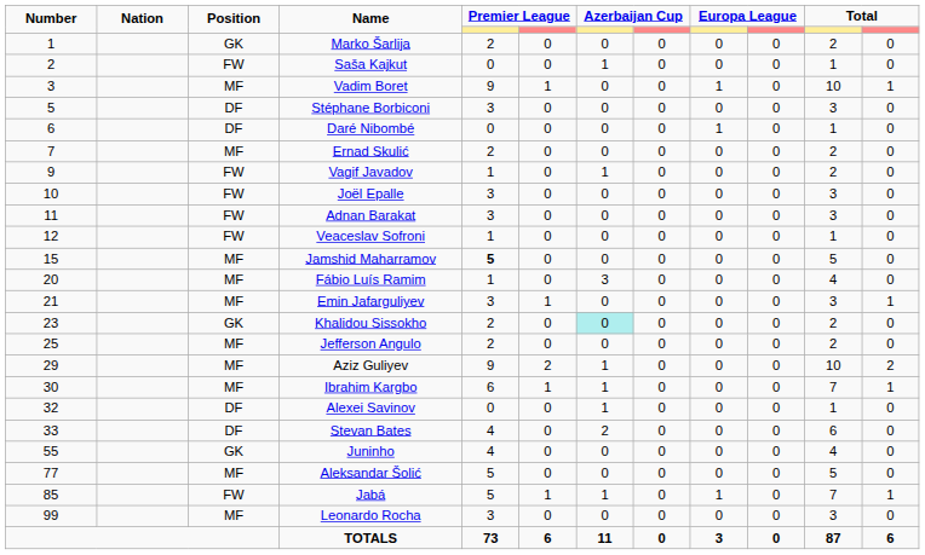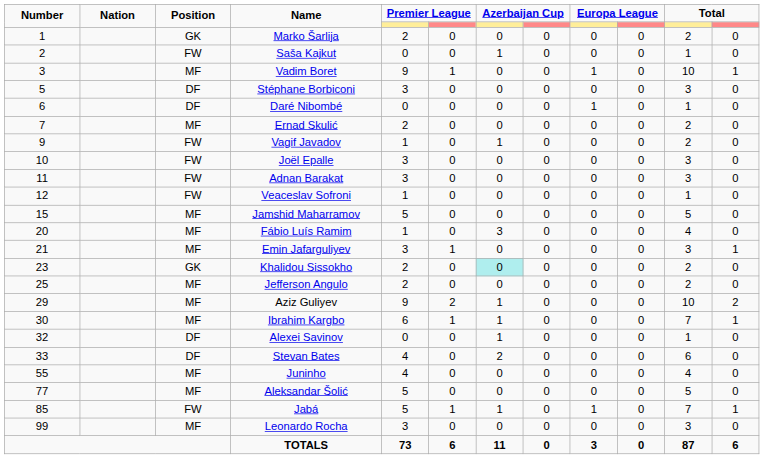 <table class="wikitable" style="text-align:center;">
 <tr>
 <td rowspan="2"  style="width:10%; text-align:center;"><strong>Number</strong></td>
 <td rowspan="2"  style="width:10%; text-align:center;"><strong>Nation</strong></td>
 <td rowspan="2"  style="width:10%; text-align:center;"><strong>Position</strong></td>
 <td rowspan="2"  style="width:20%; text-align:center;"><strong>Name</strong></td>
 <td colspan="2" style="text-align:center;"><strong><a href='#'>Premier League</a></strong></td>
 <td colspan="2" style="text-align:center;"><strong><a href='#'>Azerbaijan Cup</a></strong></td>
 <td colspan="2" style="text-align:center;"><strong><a href='#'>Europa League</a></strong></td>
 <td colspan="2" style="text-align:center;"><strong>Total</strong></td>
 </tr>
 <tr>
 <th style="width:60px; background:#fe9;"></th>
 <th style="width:60px; background:#ff8888;"></th>
 <th style="width:60px; background:#fe9;"></th>
 <th style="width:60px; background:#ff8888;"></th>
 <th style="width:60px; background:#fe9;"></th>
 <th style="width:60px; background:#ff8888;"></th>
 <th style="width:60px; background:#fe9;"></th>
 <th style="width:60px; background:#ff8888;"></th>
 </tr>
 <tr>
 <td>1</td>
 <td></td>
 <td>GK</td>
 <td><a href='#'>Marko Šarlija</a></td>
 <td>2</td>
 <td>0</td>
 <td>0</td>
 <td>0</td>
 <td>0</td>
 <td>0</td>
 <td>2</td>
 <td>0</td>
 </tr>
 <tr>
 <td>2</td>
 <td></td>
 <td>FW</td>
 <td><a href='#'>Saša Kajkut</a></td>
 <td>0</td>
 <td>0</td>
 <td>1</td>
 <td>0</td>
 <td>0</td>
 <td>0</td>
 <td>1</td>
 <td>0</td>
 </tr>
 <tr>
 <td>3</td>
 <td></td>
 <td>MF</td>
 <td><a href='#'>Vadim Boret</a></td>
 <td>9</td>
 <td>1</td>
 <td>0</td>
 <td>0</td>
 <td>1</td>
 <td>0</td>
 <td>10</td>
 <td>1</td>
 </tr>
 <tr>
 <td>5</td>
 <td></td>
 <td>DF</td>
 <td><a href='#'>Stéphane Borbiconi</a></td>
 <td>3</td>
 <td>0</td>
 <td>0</td>
 <td>0</td>
 <td>0</td>
 <td>0</td>
 <td>3</td>
 <td>0</td>
 </tr>
 <tr>
 <td>6</td>
 <td></td>
 <td>DF</td>
 <td><a href='#'>Daré Nibombé</a></td>
 <td>0</td>
 <td>0</td>
 <td>0</td>
 <td>0</td>
 <td>1</td>
 <td>0</td>
 <td>1</td>
 <td>0</td>
 </tr>
 <tr>
 <td>7</td>
 <td></td>
 <td>MF</td>
 <td><a href='#'>Ernad Skulić</a></td>
 <td>2</td>
 <td>0</td>
 <td>0</td>
 <td>0</td>
 <td>0</td>
 <td>0</td>
 <td>2</td>
 <td>0</td>
 </tr>
 <tr>
 <td>9</td>
 <td></td>
 <td>FW</td>
 <td><a href='#'>Vagif Javadov</a></td>
 <td>1</td>
 <td>0</td>
 <td>1</td>
 <td>0</td>
 <td>0</td>
 <td>0</td>
 <td>2</td>
 <td>0</td>
 </tr>
 <tr>
 <td>10</td>
 <td></td>
 <td>FW</td>
 <td><a href='#'>Joël Epalle</a></td>
 <td>3</td>
 <td>0</td>
 <td>0</td>
 <td>0</td>
 <td>0</td>
 <td>0</td>
 <td>3</td>
 <td>0</td>
 </tr>
 <tr>
 <td>11</td>
 <td></td>
 <td>FW</td>
 <td><a href='#'>Adnan Barakat</a></td>
 <td>3</td>
 <td>0</td>
 <td>0</td>
 <td>0</td>
 <td>0</td>
 <td>0</td>
 <td>3</td>
 <td>0</td>
 </tr>
 <tr>
 <td>12</td>
 <td></td>
 <td>FW</td>
 <td><a href='#'>Veaceslav Sofroni</a></td>
 <td>1</td>
 <td>0</td>
 <td>0</td>
 <td>0</td>
 <td>0</td>
 <td>0</td>
 <td>1</td>
 <td>0</td>
 </tr>
 <tr>
 <td>15</td>
 <td></td>
 <td>MF</td>
 <td><a href='#'>Jamshid Maharramov</a></td>
-<td><strong>5</strong></td>
+<td>5</td>
 <td>0</td>
 <td>0</td>
 <td>0</td>
 <td>0</td>
 <td>0</td>
 <td>5</td>
 <td>0</td>
 </tr>
 <tr>
 <td>20</td>
 <td></td>
 <td>MF</td>
 <td><a href='#'>Fábio Luís Ramim</a></td>
 <td>1</td>
 <td>0</td>
 <td>3</td>
 <td>0</td>
 <td>0</td>
 <td>0</td>
 <td>4</td>
 <td>0</td>
 </tr>
 <tr>
 <td>21</td>
 <td></td>
 <td>MF</td>
 <td><a href='#'>Emin Jafarguliyev</a></td>
 <td>3</td>
 <td>1</td>
 <td>0</td>
 <td>0</td>
 <td>0</td>
 <td>0</td>
 <td>3</td>
 <td>1</td>
 </tr>
 <tr>
 <td>23</td>
 <td></td>
 <td>GK</td>
 <td><a href='#'>Khalidou Sissokho</a></td>
 <td>2</td>
 <td>0</td>
 <td style="background: paleturquoise;">0</td>
 <td>0</td>
 <td>0</td>
 <td>0</td>
 <td>2</td>
 <td>0</td>
 </tr>
 <tr>
 <td>25</td>
 <td></td>
 <td>MF</td>
 <td><a href='#'>Jefferson Angulo</a></td>
 <td>2</td>
 <td>0</td>
 <td>0</td>
 <td>0</td>
 <td>0</td>
 <td>0</td>
 <td>2</td>
 <td>0</td>
 </tr>
 <tr>
 <td>29</td>
 <td></td>
 <td>MF</td>
 <td>Aziz Guliyev</td>
 <td>9</td>
 <td>2</td>
 <td>1</td>
 <td>0</td>
 <td>0</td>
 <td>0</td>
 <td>10</td>
 <td>2</td>
 </tr>
 <tr>
 <td>30</td>
 <td></td>
 <td>MF</td>
 <td><a href='#'>Ibrahim Kargbo</a></td>
 <td>6</td>
 <td>1</td>
 <td>1</td>
 <td>0</td>
 <td>0</td>
 <td>0</td>
 <td>7</td>
 <td>1</td>
 </tr>
 <tr>
 <td>32</td>
 <td></td>
 <td>DF</td>
 <td><a href='#'>Alexei Savinov</a></td>
 <td>0</td>
 <td>0</td>
 <td>1</td>
 <td>0</td>
 <td>0</td>
 <td>0</td>
 <td>1</td>
 <td>0</td>
 </tr>
 <tr>
 <td>33</td>
 <td></td>
 <td>DF</td>
 <td><a href='#'>Stevan Bates</a></td>
 <td>4</td>
 <td>0</td>
 <td>2</td>
 <td>0</td>
 <td>0</td>
 <td>0</td>
 <td>6</td>
 <td>0</td>
 </tr>
 <tr>
 <td>55</td>
 <td></td>
-<td>GK</td>
+<td>MF</td>
 <td><a href='#'>Juninho</a></td>
 <td>4</td>
 <td>0</td>
 <td>0</td>
 <td>0</td>
 <td>0</td>
 <td>0</td>
 <td>4</td>
 <td>0</td>
 </tr>
 <tr>
 <td>77</td>
 <td></td>
 <td>MF</td>
 <td><a href='#'>Aleksandar Šolić</a></td>
 <td>5</td>
 <td>0</td>
 <td>0</td>
 <td>0</td>
 <td>0</td>
 <td>0</td>
 <td>5</td>
 <td>0</td>
 </tr>
 <tr>
 <td>85</td>
 <td></td>
 <td>FW</td>
 <td><a href='#'>Jabá</a></td>
 <td>5</td>
 <td>1</td>
 <td>1</td>
 <td>0</td>
 <td>1</td>
 <td>0</td>
 <td>7</td>
 <td>1</td>
 </tr>
 <tr>
 <td>99</td>
 <td></td>
 <td>MF</td>
 <td><a href='#'>Leonardo Rocha</a></td>
 <td>3</td>
 <td>0</td>
 <td>0</td>
 <td>0</td>
 <td>0</td>
 <td>0</td>
 <td>3</td>
 <td>0</td>
 </tr>
 <tr>
 <td colspan="3"></td>
 <td><strong>TOTALS</strong></td>
 <td><strong>73</strong></td>
 <td><strong>6</strong></td>
 <td><strong>11</strong></td>
 <td><strong>0</strong></td>
 <td><strong>3</strong></td>
 <td><strong>0</strong></td>
 <td><strong>87</strong></td>
 <td><strong>6</strong></td>
 </tr>
 </table>
